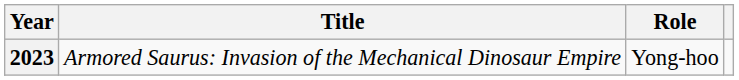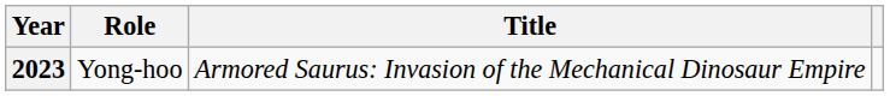 <table class="wikitable plainrowheaders sortable">
 <tr>
 <th scope="col">Year</th>
+<th scope="col">Role</th>
 <th scope="col">Title</th>
-<th scope="col">Role</th>
 <th scope="col" class="unsortable"></th>
 </tr>
 <tr>
 <th scope="row">2023</th>
+<td>Yong-hoo</td>
 <td><em>Armored Saurus: Invasion of the Mechanical Dinosaur Empire</em></td>
-<td>Yong-hoo</td>
 <td></td>
 </tr>
 </table>
